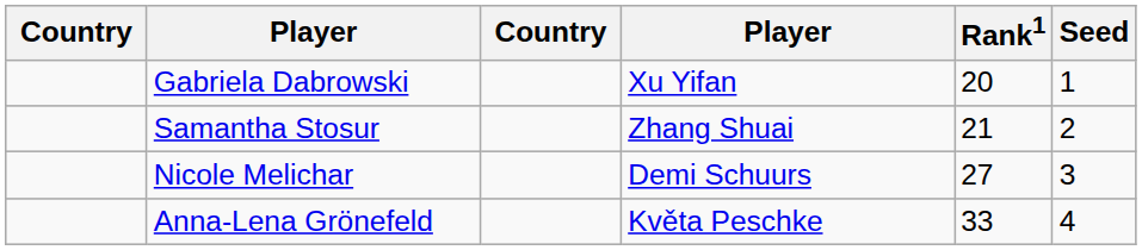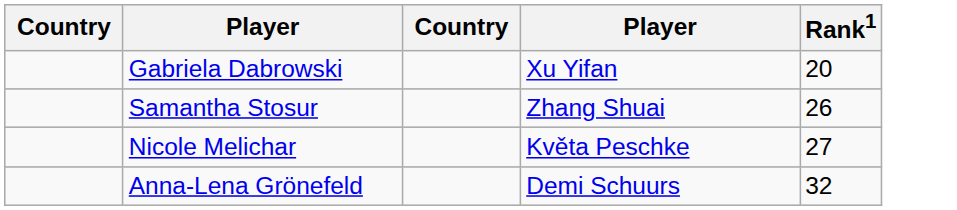 <table class="sortable wikitable">
 <tr>
 <th width="70">Country</th>
 <th width="175">Player</th>
 <th width="70">Country</th>
 <th width="175">Player</th>
 <th>Rank<sup>1</sup></th>
-<th>Seed</th>
 </tr>
 <tr>
 <td></td>
 <td><a href='#'>Gabriela Dabrowski</a></td>
 <td></td>
 <td><a href='#'>Xu Yifan</a></td>
 <td>20</td>
-<td>1</td>
 </tr>
 <tr>
 <td></td>
 <td><a href='#'>Samantha Stosur</a></td>
 <td></td>
 <td><a href='#'>Zhang Shuai</a></td>
-<td>21</td>
-<td>2</td>
+<td>26</td>
 </tr>
 <tr>
 <td></td>
 <td><a href='#'>Nicole Melichar</a></td>
 <td></td>
-<td><a href='#'>Demi Schuurs</a></td>
+<td><a href='#'>Květa Peschke</a></td>
 <td>27</td>
-<td>3</td>
 </tr>
 <tr>
 <td></td>
 <td><a href='#'>Anna-Lena Grönefeld</a></td>
 <td></td>
-<td><a href='#'>Květa Peschke</a></td>
-<td>33</td>
-<td>4</td>
+<td><a href='#'>Demi Schuurs</a></td>
+<td>32</td>
 </tr>
 </table>
